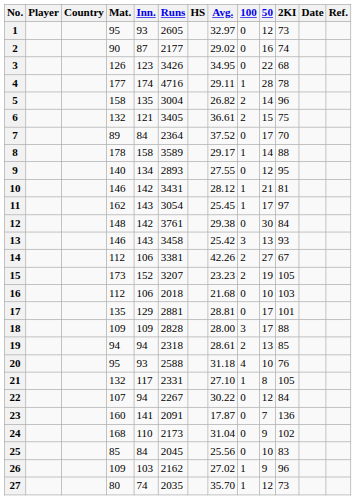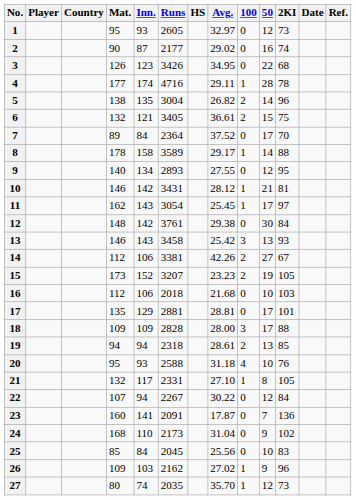 <table class="wikitable plainrowheaders sortable defaultcenter col2left col3left">
 <tr>
 <th scope="col">No.</th>
 <th scope="col">Player</th>
 <th scope="col">Country</th>
 <th scope="col">Mat.</th>
 <th scope="col"><a href='#'>Inn.</a></th>
 <th scope="col"><a href='#'>Runs</a></th>
 <th scope="col">HS </th>
 <th scope="col"><a href='#'>Avg.</a></th>
 <th scope="col"><a href='#'>100</a></th>
 <th scope="col"><a href='#'>50</a></th>
 <th scope="col">2KI</th>
 <th scope="col">Date</th>
 <th scope="col">Ref.</th>
 </tr>
 <tr>
 <th scope="row">1</th>
 <td></td>
 <td></td>
 <td>95</td>
 <td>93</td>
 <td>2605</td>
 <td></td>
 <td>32.97</td>
 <td>0</td>
 <td>12</td>
 <td>73</td>
 <td></td>
 <td></td>
 </tr>
 <tr>
 <th scope="row">2</th>
 <td></td>
 <td></td>
 <td>90</td>
 <td>87</td>
 <td>2177</td>
 <td></td>
 <td>29.02</td>
 <td>0</td>
 <td>16</td>
 <td>74</td>
 <td></td>
 <td></td>
 </tr>
 <tr>
 <th scope="row">3</th>
 <td><strong></strong></td>
 <td></td>
 <td>126</td>
 <td>123</td>
 <td>3426</td>
 <td></td>
 <td>34.95</td>
 <td>0</td>
 <td>22</td>
 <td>68</td>
 <td></td>
 <td></td>
 </tr>
 <tr>
 <th scope="row">4</th>
 <td><strong></strong></td>
 <td></td>
 <td>177</td>
 <td>174</td>
 <td>4716</td>
 <td></td>
 <td>29.11</td>
 <td>1</td>
 <td>28</td>
 <td>78</td>
 <td></td>
 <td></td>
 </tr>
 <tr>
 <th scope="row">5</th>
 <td><strong></strong></td>
 <td></td>
-<td>158</td>
+<td>138</td>
 <td>135</td>
 <td>3004</td>
 <td></td>
 <td>26.82</td>
 <td>2</td>
 <td>14</td>
 <td>96</td>
 <td></td>
 <td></td>
 </tr>
 <tr>
 <th scope="row">6</th>
 <td></td>
 <td></td>
 <td>132</td>
 <td>121</td>
 <td>3405</td>
 <td></td>
 <td>36.61</td>
 <td>2</td>
 <td>15</td>
 <td>75</td>
 <td></td>
 <td></td>
 </tr>
 <tr>
 <th scope="row">7</th>
 <td></td>
 <td></td>
 <td>89</td>
 <td>84</td>
 <td>2364</td>
 <td></td>
 <td>37.52</td>
 <td>0</td>
 <td>17</td>
 <td>70</td>
 <td></td>
 <td></td>
 </tr>
 <tr>
 <th scope="row">8</th>
 <td><strong></strong></td>
 <td></td>
 <td>178</td>
 <td>158</td>
 <td>3589</td>
 <td></td>
 <td>29.17</td>
 <td>1</td>
 <td>14</td>
 <td>88</td>
 <td></td>
 <td></td>
 </tr>
 <tr>
 <th scope="row">9</th>
 <td></td>
 <td></td>
 <td>140</td>
 <td>134</td>
 <td>2893</td>
 <td></td>
 <td>27.55</td>
 <td>0</td>
 <td>12</td>
 <td>95</td>
 <td></td>
 <td></td>
 </tr>
 <tr>
 <th scope="row">10</th>
 <td><strong></strong></td>
 <td></td>
 <td>146</td>
 <td>142</td>
 <td>3431</td>
 <td></td>
 <td>28.12</td>
 <td>1</td>
 <td>21</td>
 <td>81</td>
 <td></td>
 <td></td>
 </tr>
 <tr>
 <th scope="row">11</th>
 <td><strong></strong></td>
 <td></td>
 <td>162</td>
 <td>143</td>
 <td>3054</td>
 <td></td>
 <td>25.45</td>
 <td>1</td>
 <td>17</td>
 <td>97</td>
 <td></td>
 <td></td>
 </tr>
 <tr>
 <th scope="row">12</th>
 <td><strong></strong></td>
 <td></td>
 <td>148</td>
 <td>142</td>
 <td>3761</td>
 <td></td>
 <td>29.38</td>
 <td>0</td>
 <td>30</td>
 <td>84</td>
 <td></td>
 <td></td>
 </tr>
 <tr>
 <th scope="row">13</th>
 <td><strong></strong></td>
 <td></td>
 <td>146</td>
 <td>143</td>
 <td>3458</td>
 <td></td>
 <td>25.42</td>
 <td>3</td>
 <td>13</td>
 <td>93</td>
 <td></td>
 <td></td>
 </tr>
 <tr>
 <th scope="row">14</th>
 <td><strong></strong></td>
 <td></td>
 <td>112</td>
 <td>106</td>
 <td>3381</td>
 <td></td>
 <td>42.26</td>
 <td>2</td>
 <td>27</td>
 <td>67</td>
 <td></td>
 <td></td>
 </tr>
 <tr>
 <th scope="row">15</th>
 <td><strong></strong></td>
 <td></td>
 <td>173</td>
 <td>152</td>
 <td>3207</td>
 <td></td>
 <td>23.23</td>
 <td>2</td>
 <td>19</td>
 <td>105</td>
 <td></td>
 <td></td>
 </tr>
 <tr>
 <th scope="row">16</th>
 <td></td>
 <td></td>
 <td>112</td>
 <td>106</td>
 <td>2018</td>
 <td></td>
 <td>21.68</td>
 <td>0</td>
 <td>10</td>
 <td>103</td>
 <td></td>
 <td></td>
 </tr>
 <tr>
 <th scope="row">17</th>
 <td><strong></strong></td>
 <td></td>
 <td>135</td>
 <td>129</td>
 <td>2881</td>
 <td></td>
 <td>28.81</td>
 <td>0</td>
 <td>17</td>
 <td>101</td>
 <td></td>
 <td></td>
 </tr>
 <tr>
 <th scope="row">18</th>
 <td><strong></strong></td>
 <td></td>
 <td>109</td>
 <td>109</td>
 <td>2828</td>
 <td></td>
 <td>28.00</td>
 <td>3</td>
 <td>17</td>
 <td>88</td>
 <td></td>
 <td></td>
 </tr>
 <tr>
 <th scope="row">19</th>
 <td><strong></strong></td>
 <td></td>
 <td>94</td>
 <td>94</td>
 <td>2318</td>
 <td></td>
 <td>28.61</td>
 <td>2</td>
 <td>13</td>
 <td>85</td>
 <td></td>
 <td></td>
 </tr>
 <tr>
 <th scope="row">20</th>
 <td><strong></strong></td>
 <td></td>
 <td>95</td>
 <td>93</td>
 <td>2588</td>
 <td></td>
 <td>31.18</td>
 <td>4</td>
 <td>10</td>
 <td>76</td>
 <td></td>
 <td></td>
 </tr>
 <tr>
 <th scope="row">21</th>
 <td><strong></strong></td>
 <td></td>
 <td>132</td>
 <td>117</td>
 <td>2331</td>
 <td></td>
 <td>27.10</td>
 <td>1</td>
 <td>8</td>
 <td>105</td>
 <td></td>
 <td></td>
 </tr>
 <tr>
 <th scope="row">22</th>
 <td><strong></strong></td>
 <td></td>
 <td>107</td>
 <td>94</td>
 <td>2267</td>
 <td></td>
 <td>30.22</td>
 <td>0</td>
 <td>12</td>
 <td>84</td>
 <td></td>
 <td></td>
 </tr>
 <tr>
 <th scope="row">23</th>
 <td><strong></strong></td>
 <td></td>
 <td>160</td>
 <td>141</td>
 <td>2091</td>
 <td></td>
 <td>17.87</td>
 <td>0</td>
 <td>7</td>
 <td>136</td>
 <td></td>
 <td></td>
 </tr>
 <tr>
 <th scope="row">24</th>
 <td><strong></strong></td>
 <td></td>
 <td>168</td>
 <td>110</td>
 <td>2173</td>
 <td></td>
 <td>31.04</td>
 <td>0</td>
 <td>9</td>
 <td>102</td>
 <td></td>
 <td></td>
 </tr>
 <tr>
 <th scope="row">25</th>
 <td><strong></strong></td>
 <td></td>
 <td>85</td>
 <td>84</td>
 <td>2045</td>
 <td></td>
 <td>25.56</td>
 <td>0</td>
 <td>10</td>
 <td>83</td>
 <td></td>
 <td></td>
 </tr>
 <tr>
 <th scope="row">26</th>
 <td><strong></strong></td>
 <td></td>
 <td>109</td>
 <td>103</td>
 <td>2162</td>
 <td></td>
 <td>27.02</td>
 <td>1</td>
 <td>9</td>
 <td>96</td>
 <td></td>
 <td></td>
 </tr>
 <tr>
 <th scope="row">27</th>
 <td><strong></strong></td>
 <td></td>
 <td>80</td>
 <td>74</td>
 <td>2035</td>
 <td></td>
 <td>35.70</td>
 <td>1</td>
 <td>12</td>
 <td>73</td>
 <td></td>
 <td></td>
 </tr>
 </table>
